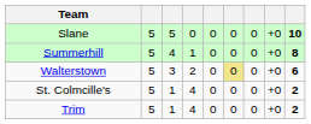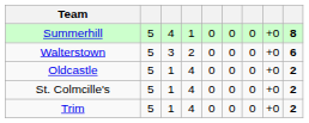 <table class="wikitable" style="text-align:center">
 <tr>
 <th style="width:175px;">Team</th>
 <th width="20"></th>
 <th width="20"></th>
 <th width="20"></th>
 <th width="20"></th>
 <th width="20"></th>
 <th width="20"></th>
 <th width="20"></th>
 <th width="20"></th>
-</tr>
-<tr style="background:#cfc;">
-<td>Slane</td>
-<td>5</td>
-<td>5</td>
-<td>0</td>
-<td>0</td>
-<td>0</td>
-<td>0</td>
-<td>+0</td>
-<td><strong>10</strong></td>
 </tr>
 <tr style="background:#cfc;">
 <td><a href='#'>Summerhill</a></td>
 <td>5</td>
 <td>4</td>
 <td>1</td>
 <td>0</td>
 <td>0</td>
 <td>0</td>
 <td>+0</td>
 <td><strong>8</strong></td>
 </tr>
 <tr>
 <td><a href='#'>Walterstown</a></td>
 <td>5</td>
 <td>3</td>
 <td>2</td>
 <td>0</td>
-<td style="background: khaki;">0</td>
+<td>0</td>
 <td>0</td>
 <td>+0</td>
 <td><strong>6</strong></td>
+</tr>
+<tr>
+<td><a href='#'>Oldcastle</a></td>
+<td>5</td>
+<td>1</td>
+<td>4</td>
+<td>0</td>
+<td>0</td>
+<td>0</td>
+<td>+0</td>
+<td><strong>2</strong></td>
 </tr>
 <tr>
 <td>St. Colmcille's</td>
 <td>5</td>
 <td>1</td>
 <td>4</td>
 <td>0</td>
 <td>0</td>
 <td>0</td>
 <td>+0</td>
 <td><strong>2</strong></td>
 </tr>
 <tr>
 <td><a href='#'>Trim</a></td>
 <td>5</td>
 <td>1</td>
 <td>4</td>
 <td>0</td>
 <td>0</td>
 <td>0</td>
 <td>+0</td>
 <td><strong>2</strong></td>
 </tr>
 </table>
